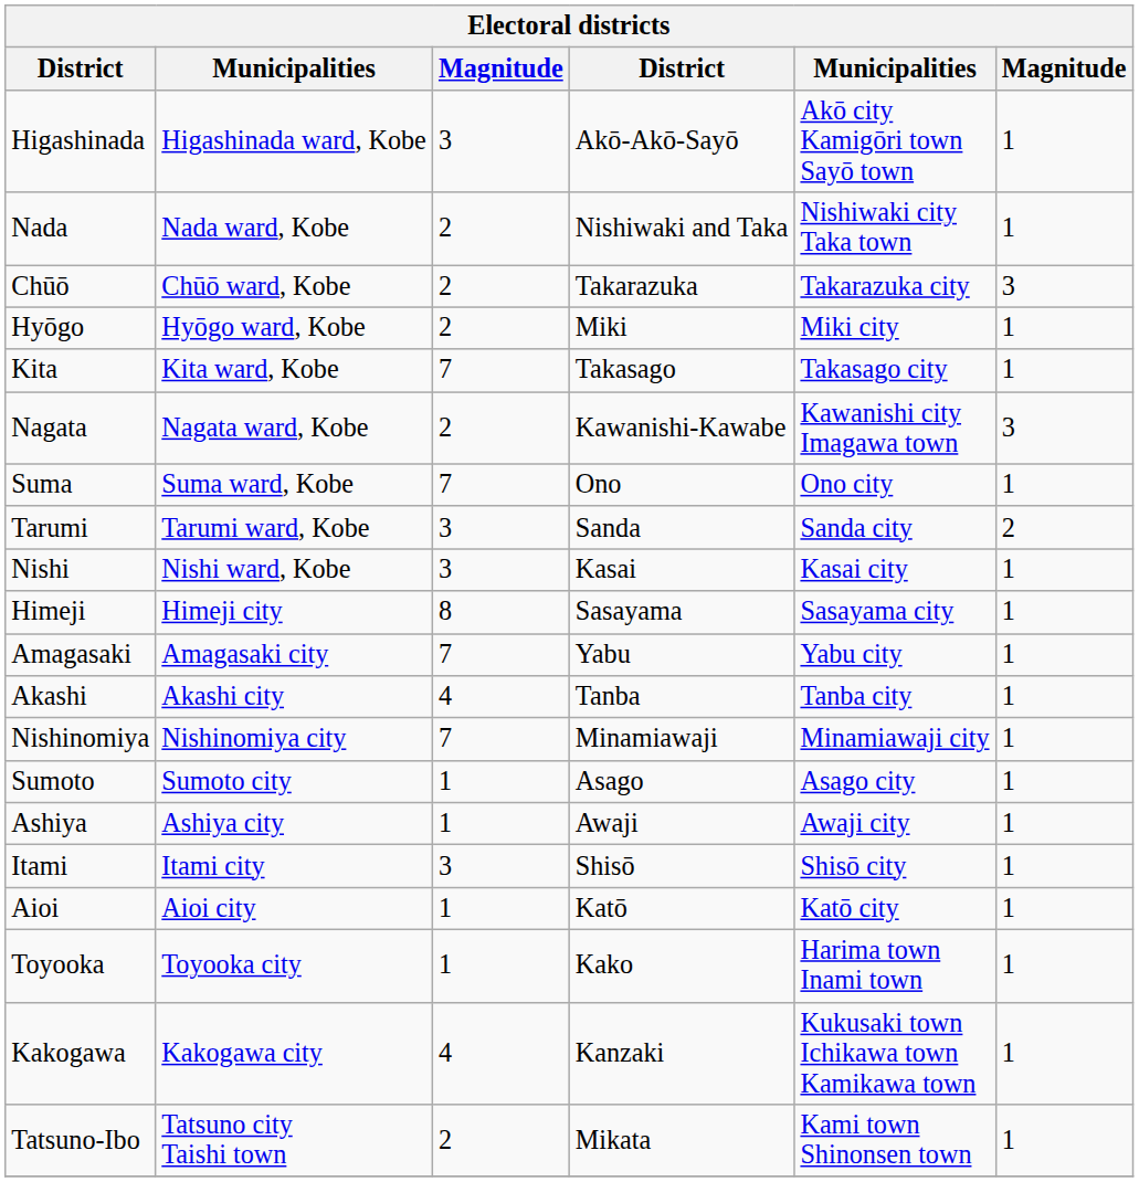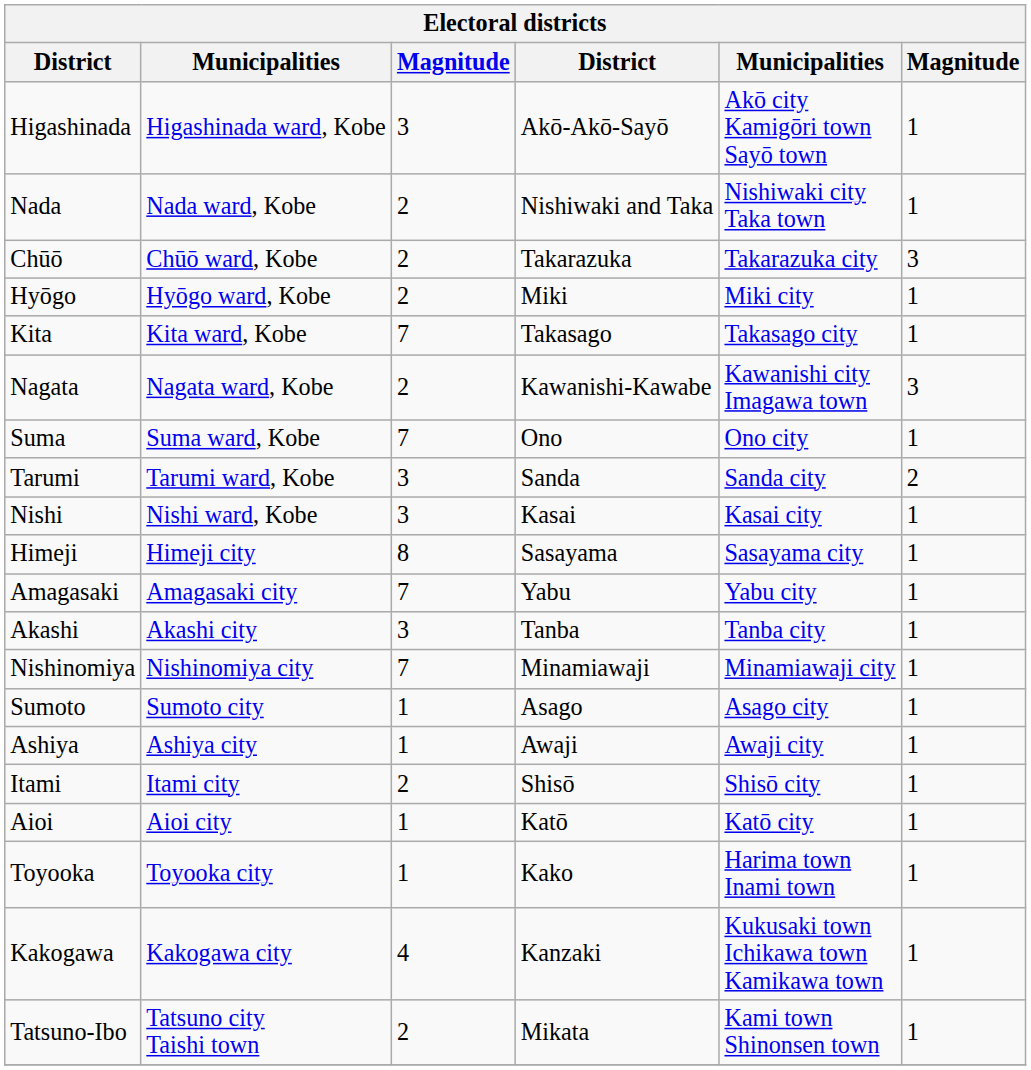 <table class="wikitable">
 <tr>
 <th colspan="6">Electoral districts</th>
 </tr>
 <tr>
 <th>District</th>
 <th>Municipalities</th>
 <th><a href='#'>Magnitude</a></th>
 <th>District</th>
 <th>Municipalities</th>
 <th>Magnitude</th>
 </tr>
 <tr>
 <td>Higashinada</td>
 <td><a href='#'>Higashinada ward</a>, Kobe</td>
 <td>3</td>
 <td>Akō-Akō-Sayō</td>
 <td><a href='#'>Akō city</a><br><a href='#'>Kamigōri town</a><br><a href='#'>Sayō town</a></td>
 <td>1</td>
 </tr>
 <tr>
 <td>Nada</td>
 <td><a href='#'>Nada ward</a>, Kobe</td>
 <td>2</td>
 <td>Nishiwaki and Taka</td>
 <td><a href='#'>Nishiwaki city</a><br><a href='#'>Taka town</a></td>
 <td>1</td>
 </tr>
 <tr>
 <td>Chūō</td>
 <td><a href='#'>Chūō ward</a>, Kobe</td>
 <td>2</td>
 <td>Takarazuka</td>
 <td><a href='#'>Takarazuka city</a></td>
 <td>3</td>
 </tr>
 <tr>
 <td>Hyōgo</td>
 <td><a href='#'>Hyōgo ward</a>, Kobe</td>
 <td>2</td>
 <td>Miki</td>
 <td><a href='#'>Miki city</a></td>
 <td>1</td>
 </tr>
 <tr>
 <td>Kita</td>
 <td><a href='#'>Kita ward</a>, Kobe</td>
 <td>7</td>
 <td>Takasago</td>
 <td><a href='#'>Takasago city</a></td>
 <td>1</td>
 </tr>
 <tr>
 <td>Nagata</td>
 <td><a href='#'>Nagata ward</a>, Kobe</td>
 <td>2</td>
 <td>Kawanishi-Kawabe</td>
 <td><a href='#'>Kawanishi city</a><br><a href='#'>Imagawa town</a></td>
 <td>3</td>
 </tr>
 <tr>
 <td>Suma</td>
 <td><a href='#'>Suma ward</a>, Kobe</td>
 <td>7</td>
 <td>Ono</td>
 <td><a href='#'>Ono city</a></td>
 <td>1</td>
 </tr>
 <tr>
 <td>Tarumi</td>
 <td><a href='#'>Tarumi ward</a>, Kobe</td>
 <td>3</td>
 <td>Sanda</td>
 <td><a href='#'>Sanda city</a></td>
 <td>2</td>
 </tr>
 <tr>
 <td>Nishi</td>
 <td><a href='#'>Nishi ward</a>, Kobe</td>
 <td>3</td>
 <td>Kasai</td>
 <td><a href='#'>Kasai city</a></td>
 <td>1</td>
 </tr>
 <tr>
 <td>Himeji</td>
 <td><a href='#'>Himeji city</a></td>
 <td>8</td>
 <td>Sasayama</td>
 <td><a href='#'>Sasayama city</a></td>
 <td>1</td>
 </tr>
 <tr>
 <td>Amagasaki</td>
 <td><a href='#'>Amagasaki city</a></td>
 <td>7</td>
 <td>Yabu</td>
 <td><a href='#'>Yabu city</a></td>
 <td>1</td>
 </tr>
 <tr>
 <td>Akashi</td>
 <td><a href='#'>Akashi city</a></td>
-<td>4</td>
+<td>3</td>
 <td>Tanba</td>
 <td><a href='#'>Tanba city</a></td>
 <td>1</td>
 </tr>
 <tr>
 <td>Nishinomiya</td>
 <td><a href='#'>Nishinomiya city</a></td>
 <td>7</td>
 <td>Minamiawaji</td>
 <td><a href='#'>Minamiawaji city</a></td>
 <td>1</td>
 </tr>
 <tr>
 <td>Sumoto</td>
 <td><a href='#'>Sumoto city</a></td>
 <td>1</td>
 <td>Asago</td>
 <td><a href='#'>Asago city</a></td>
 <td>1</td>
 </tr>
 <tr>
 <td>Ashiya</td>
 <td><a href='#'>Ashiya city</a></td>
 <td>1</td>
 <td>Awaji</td>
 <td><a href='#'>Awaji city</a></td>
 <td>1</td>
 </tr>
 <tr>
 <td>Itami</td>
 <td><a href='#'>Itami city</a></td>
-<td>3</td>
+<td>2</td>
 <td>Shisō</td>
 <td><a href='#'>Shisō city</a></td>
 <td>1</td>
 </tr>
 <tr>
 <td>Aioi</td>
 <td><a href='#'>Aioi city</a></td>
 <td>1</td>
 <td>Katō</td>
 <td><a href='#'>Katō city</a></td>
 <td>1</td>
 </tr>
 <tr>
 <td>Toyooka</td>
 <td><a href='#'>Toyooka city</a></td>
 <td>1</td>
 <td>Kako</td>
 <td><a href='#'>Harima town</a><br><a href='#'>Inami town</a></td>
 <td>1</td>
 </tr>
 <tr>
 <td>Kakogawa</td>
 <td><a href='#'>Kakogawa city</a></td>
 <td>4</td>
 <td>Kanzaki</td>
 <td><a href='#'>Kukusaki town</a><br><a href='#'>Ichikawa town</a><br><a href='#'>Kamikawa town</a></td>
 <td>1</td>
 </tr>
 <tr>
 <td>Tatsuno-Ibo</td>
 <td><a href='#'>Tatsuno city</a><br><a href='#'>Taishi town</a></td>
 <td>2</td>
 <td>Mikata</td>
 <td><a href='#'>Kami town</a><br><a href='#'>Shinonsen town</a></td>
 <td>1</td>
 </tr>
 <tr>
 </tr>
 </table>
